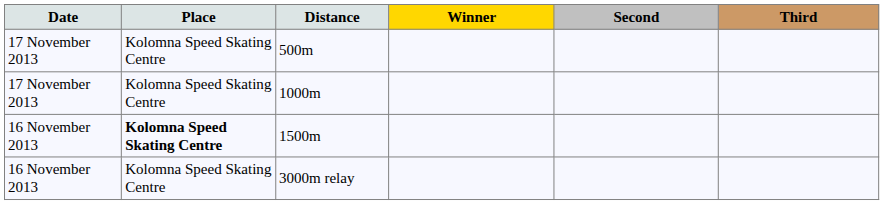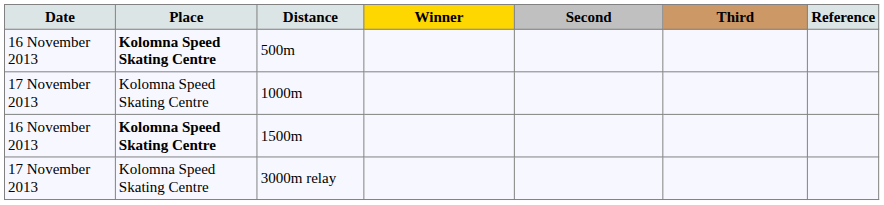 <table bgcolor="#f7f8ff" cellpadding="3" cellspacing="0" border="1" style="font-size: 95%; border: gray solid 1px; border-collapse: collapse;">
 <tr bgcolor="#CCCCCC">
 <td align="center" bgcolor="#DCE5E5" width="150"><strong>Date</strong></td>
 <td align="center" bgcolor="#DCE5E5" width="220"><strong>Place</strong></td>
 <td align="center" bgcolor="#DCE5E5" width="150"><strong>Distance</strong></td>
 <td align="center" bgcolor="gold" width="250"><strong>Winner</strong></td>
 <td align="center" bgcolor="silver" width="250"><strong>Second</strong></td>
 <td align="center" bgcolor="CC9966" width="250"><strong>Third</strong></td>
+<td align="center" bgcolor="#DCE5E5" width="30"><strong>Reference</strong></td>
 </tr>
 <tr align="left">
-<td>17 November 2013</td>
-<td>Kolomna Speed Skating Centre</td>
+<td>16 November 2013</td>
+<td><strong>Kolomna Speed Skating Centre</strong></td>
 <td>500m</td>
+<td></td>
 <td></td>
 <td></td>
 <td></td>
 </tr>
 <tr align="left">
 <td>17 November 2013</td>
 <td>Kolomna Speed Skating Centre</td>
 <td>1000m</td>
 <td></td>
 <td></td>
 <td></td>
+<td></td>
 </tr>
 <tr align="left">
 <td>16 November 2013</td>
 <td><strong>Kolomna Speed Skating Centre</strong></td>
 <td>1500m</td>
 <td></td>
 <td></td>
 <td></td>
+<td></td>
 </tr>
 <tr align="left">
-<td>16 November 2013</td>
+<td>17 November 2013</td>
 <td>Kolomna Speed Skating Centre</td>
 <td>3000m relay</td>
 <td></td>
 <td></td>
 <td></td>
+<td></td>
 </tr>
 </table>
